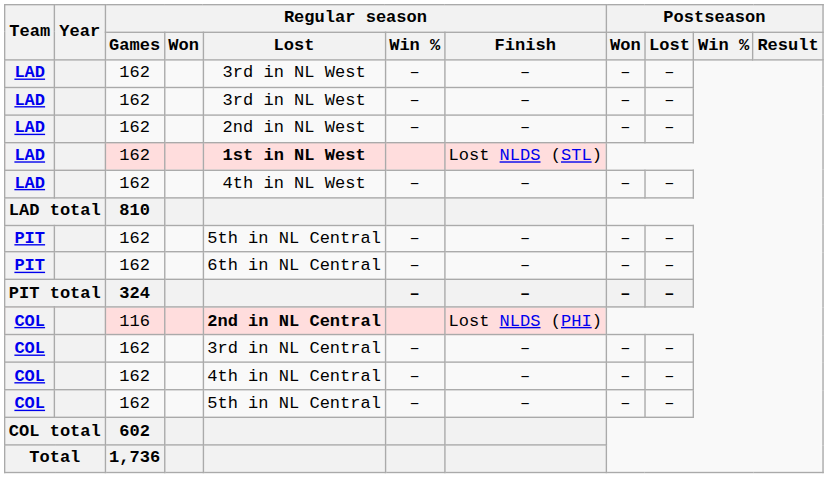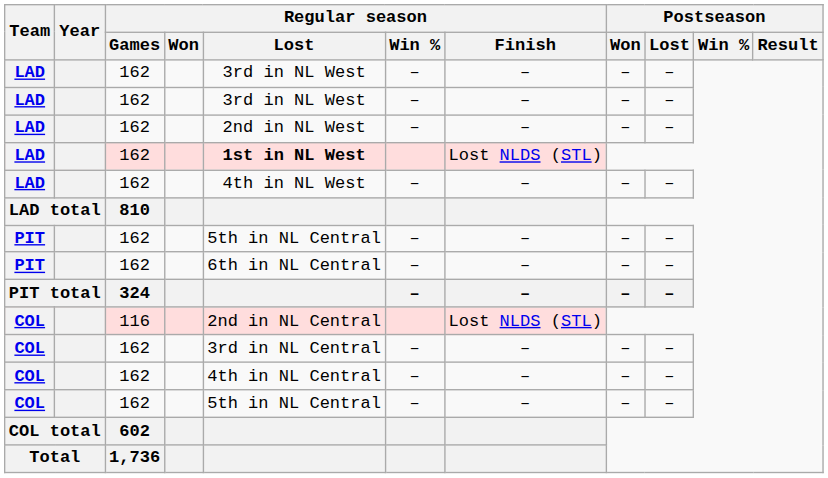 <table class="wikitable" style="font-size: 95%; text-align:center;">
 <tr>
 <th rowspan="2">Team</th>
 <th rowspan="2">Year</th>
 <th colspan="5">Regular season</th>
 <th colspan="4">Postseason</th>
 </tr>
 <tr>
 <th>Games</th>
 <th>Won</th>
 <th>Lost</th>
 <th>Win %</th>
 <th>Finish</th>
 <th>Won</th>
 <th>Lost</th>
 <th>Win %</th>
 <th>Result</th>
 </tr>
 <tr>
 <th><a href='#'>LAD</a></th>
 <th></th>
 <td>162</td>
 <td></td>
 <td>3rd in NL West</td>
 <td>–</td>
 <td>–</td>
 <td>–</td>
 <td>–</td>
 </tr>
 <tr>
 <th><a href='#'>LAD</a></th>
 <th></th>
 <td>162</td>
 <td></td>
 <td>3rd in NL West</td>
 <td>–</td>
 <td>–</td>
 <td>–</td>
 <td>–</td>
 </tr>
 <tr>
 <th><a href='#'>LAD</a></th>
 <th></th>
 <td>162</td>
 <td></td>
 <td>2nd in NL West</td>
 <td>–</td>
 <td>–</td>
 <td>–</td>
 <td>–</td>
 </tr>
 <tr style="background:#fdd;" !>
 <th><a href='#'>LAD</a></th>
 <th></th>
 <td>162</td>
 <td></td>
 <td><strong>1st in NL West</strong></td>
 <td></td>
 <td>Lost <a href='#'>NLDS</a> (<a href='#'>STL</a>)</td>
 </tr>
 <tr>
 <th><a href='#'>LAD</a></th>
 <th></th>
 <td>162</td>
 <td></td>
 <td>4th in NL West</td>
 <td>–</td>
 <td>–</td>
 <td>–</td>
 <td>–</td>
 </tr>
 <tr>
 <th colspan="2">LAD total</th>
 <th>810</th>
 <th></th>
 <th></th>
 <th></th>
 <th></th>
 </tr>
 <tr>
 <th><a href='#'>PIT</a></th>
 <th></th>
 <td>162</td>
 <td></td>
 <td>5th in NL Central</td>
 <td>–</td>
 <td>–</td>
 <td>–</td>
 <td>–</td>
 </tr>
 <tr>
 <th><a href='#'>PIT</a></th>
 <th></th>
 <td>162</td>
 <td></td>
 <td>6th in NL Central</td>
 <td>–</td>
 <td>–</td>
 <td>–</td>
 <td>–</td>
 </tr>
 <tr>
 <th colspan="2">PIT total</th>
 <th>324</th>
 <th></th>
 <th></th>
 <th>–</th>
 <th>–</th>
 <th>–</th>
 <th>–</th>
 </tr>
 <tr style="background:#fdd;" !>
 <th><a href='#'>COL</a></th>
 <th></th>
 <td>116</td>
 <td></td>
-<td><strong>2nd in NL Central</strong></td>
+<td>2nd in NL Central</td>
 <td></td>
-<td>Lost <a href='#'>NLDS</a> (<a href='#'>PHI</a>)</td>
+<td>Lost <a href='#'>NLDS</a> (<a href='#'>STL</a>)</td>
 </tr>
 <tr>
 <th><a href='#'>COL</a></th>
 <th></th>
 <td>162</td>
 <td></td>
 <td>3rd in NL Central</td>
 <td>–</td>
 <td>–</td>
 <td>–</td>
 <td>–</td>
 </tr>
 <tr>
 <th><a href='#'>COL</a></th>
 <th></th>
 <td>162</td>
 <td></td>
 <td>4th in NL Central</td>
 <td>–</td>
 <td>–</td>
 <td>–</td>
 <td>–</td>
 </tr>
 <tr>
 <th><a href='#'>COL</a></th>
 <th></th>
 <td>162</td>
 <td></td>
 <td>5th in NL Central</td>
 <td>–</td>
 <td>–</td>
 <td>–</td>
 <td>–</td>
 </tr>
 <tr>
 <th colspan="2">COL total</th>
 <th>602</th>
 <th></th>
 <th></th>
 <th></th>
 <th></th>
 </tr>
 <tr>
 <th colspan="2">Total</th>
 <th>1,736</th>
 <th></th>
 <th></th>
 <th></th>
 <th></th>
 </tr>
 </table>
